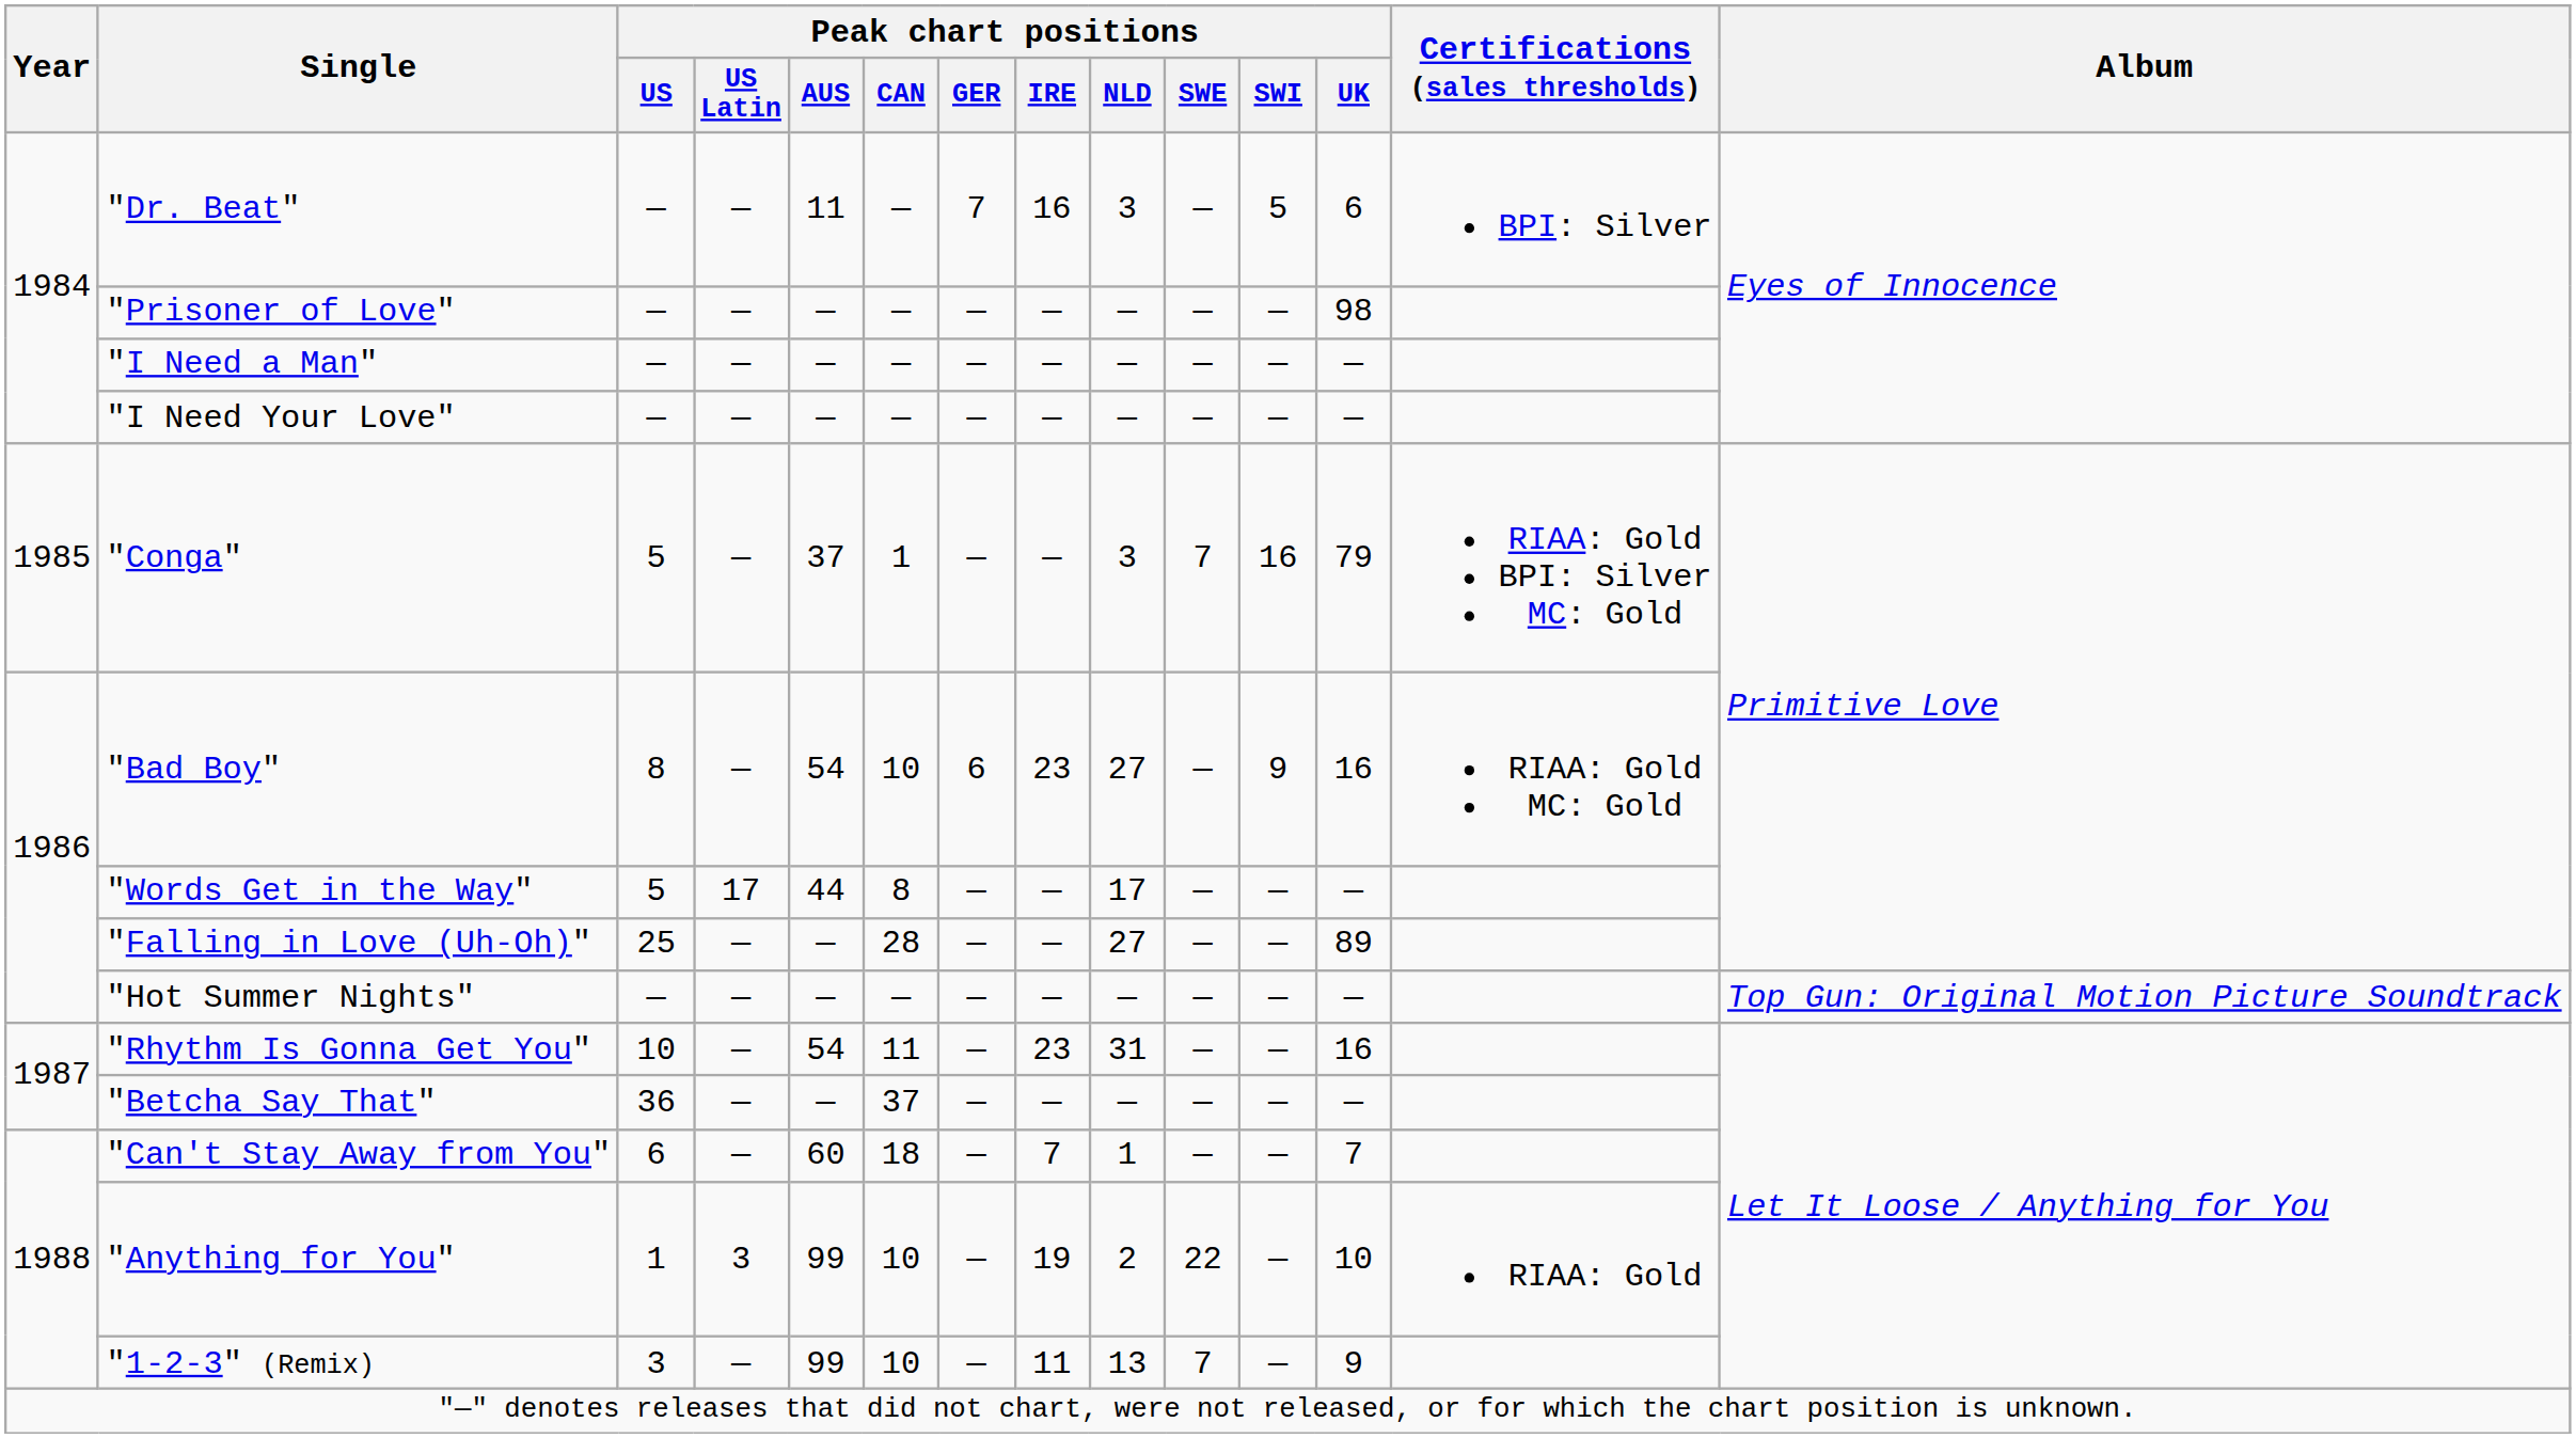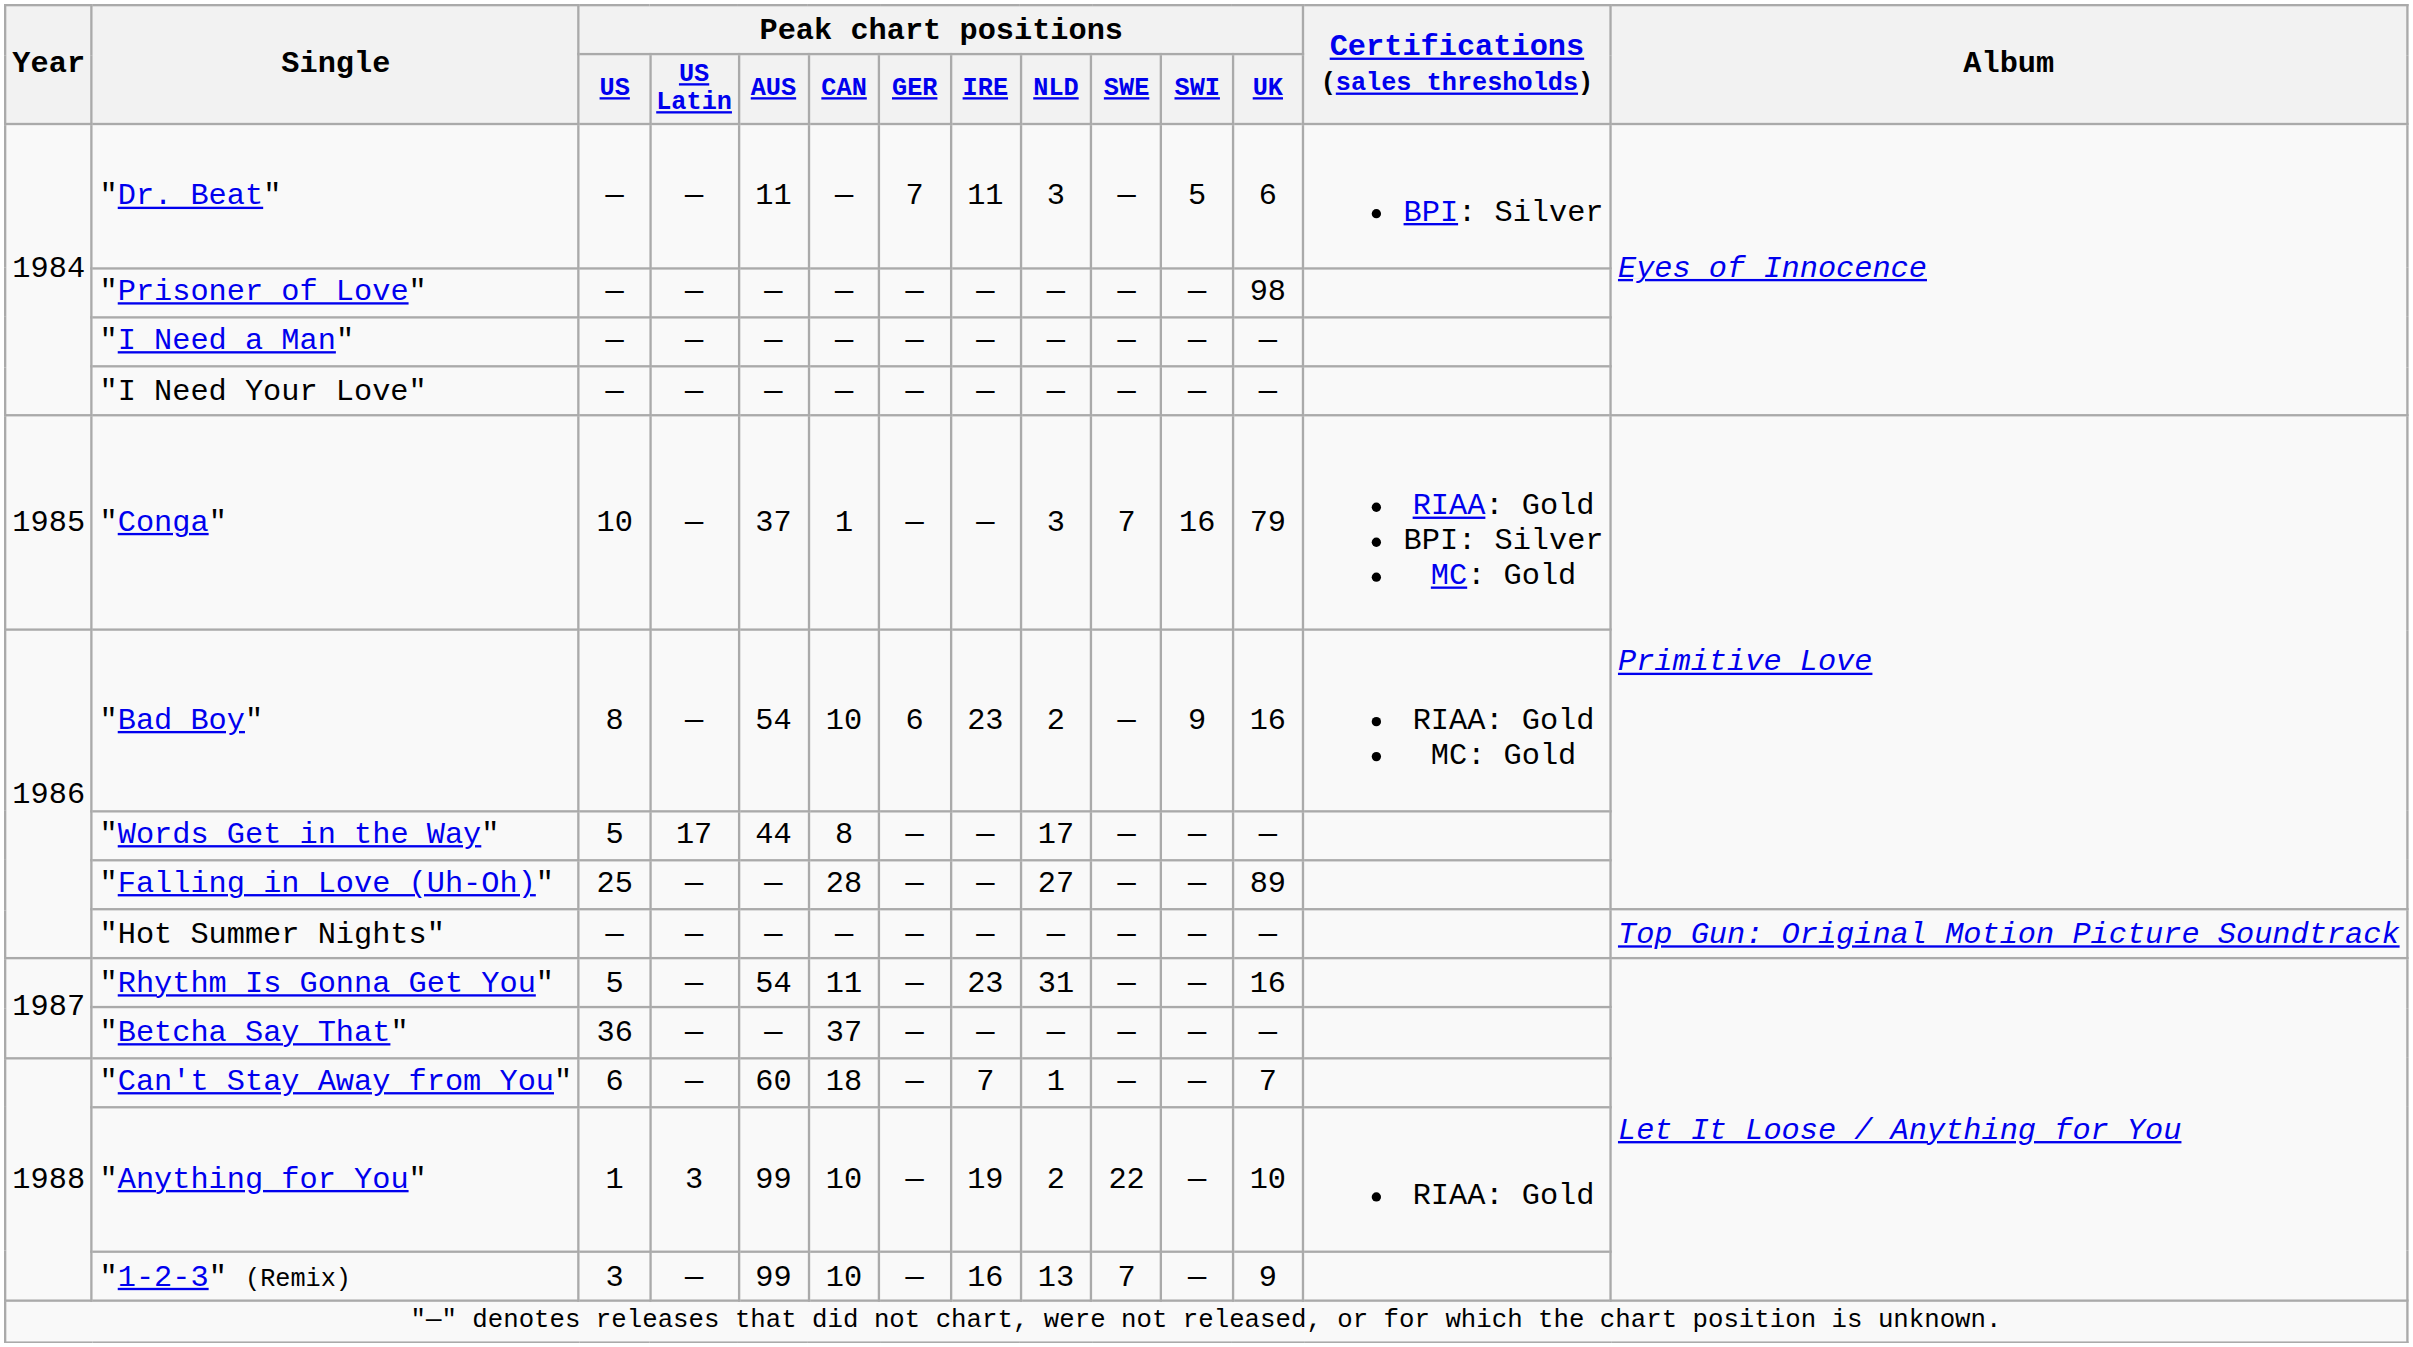 <table class="wikitable">
 <tr>
 <th scope="col" rowspan="2">Year</th>
 <th scope="col" rowspan="2">Single</th>
 <th scope="col" colspan="10">Peak chart positions</th>
 <th scope="col" rowspan="2"><a href='#'>Certifications</a><br><small>(<a href='#'>sales thresholds</a>)</small></th>
 <th scope="col" rowspan="2">Album</th>
 </tr>
 <tr style="font-size:smaller;">
 <th width="25"><a href='#'>US</a><br></th>
 <th width="25"><a href='#'>US<br>Latin</a><br></th>
 <th width="25"><a href='#'>AUS</a><br></th>
 <th width="25"><a href='#'>CAN</a><br></th>
 <th width="25"><a href='#'>GER</a><br></th>
 <th width="25"><a href='#'>IRE</a><br></th>
 <th width="25"><a href='#'>NLD</a><br></th>
 <th width="25"><a href='#'>SWE</a><br></th>
 <th width="25"><a href='#'>SWI</a><br></th>
 <th width="25"><a href='#'>UK</a><br></th>
 </tr>
 <tr style="text-align:center;">
 <td style="text-align:left;" rowspan="4">1984</td>
 <td align="left">"<a href='#'>Dr. Beat</a>"</td>
 <td>—</td>
 <td>—</td>
 <td>11</td>
 <td>—</td>
 <td>7</td>
-<td>16</td>
+<td>11</td>
 <td>3</td>
 <td>—</td>
 <td>5</td>
 <td>6</td>
 <td><br><ul><li><a href='#'>BPI</a>: Silver</li></ul></td>
 <td style="text-align:left;" rowspan="4"><em><a href='#'>Eyes of Innocence</a></em></td>
 </tr>
 <tr style="text-align:center;">
 <td align="left">"<a href='#'>Prisoner of Love</a>"</td>
 <td>—</td>
 <td>—</td>
 <td>—</td>
 <td>—</td>
 <td>—</td>
 <td>—</td>
 <td>—</td>
 <td>—</td>
 <td>—</td>
 <td>98</td>
 <td></td>
 </tr>
 <tr style="text-align:center;">
 <td align="left">"<a href='#'>I Need a Man</a>"</td>
 <td>—</td>
 <td>—</td>
 <td>—</td>
 <td>—</td>
 <td>—</td>
 <td>—</td>
 <td>—</td>
 <td>—</td>
 <td>—</td>
 <td>—</td>
 <td></td>
 </tr>
 <tr style="text-align:center;">
 <td align="left">"I Need Your Love"</td>
 <td>—</td>
 <td>—</td>
 <td>—</td>
 <td>—</td>
 <td>—</td>
 <td>—</td>
 <td>—</td>
 <td>—</td>
 <td>—</td>
 <td>—</td>
 <td></td>
 </tr>
 <tr style="text-align:center;">
 <td align="left">1985</td>
 <td align="left">"<a href='#'>Conga</a>"</td>
-<td>5</td>
+<td>10</td>
 <td>—</td>
 <td>37</td>
 <td>1</td>
 <td>—</td>
 <td>—</td>
 <td>3</td>
 <td>7</td>
 <td>16</td>
 <td>79</td>
 <td><br><ul><li><a href='#'>RIAA</a>: Gold</li><li>BPI: Silver</li><li><a href='#'>MC</a>: Gold</li></ul></td>
 <td style="text-align:left;" rowspan="4"><em><a href='#'>Primitive Love</a></em></td>
 </tr>
 <tr style="text-align:center;">
 <td style="text-align:left;" rowspan="4">1986</td>
 <td align="left">"<a href='#'>Bad Boy</a>"</td>
 <td>8</td>
 <td>—</td>
 <td>54</td>
 <td>10</td>
 <td>6</td>
 <td>23</td>
-<td>27</td>
+<td>2</td>
 <td>—</td>
 <td>9</td>
 <td>16</td>
 <td><br><ul><li>RIAA: Gold</li><li>MC: Gold</li></ul></td>
 </tr>
 <tr style="text-align:center;">
 <td align="left">"<a href='#'>Words Get in the Way</a>"</td>
 <td>5</td>
 <td>17</td>
 <td>44</td>
 <td>8</td>
 <td>—</td>
 <td>—</td>
 <td>17</td>
 <td>—</td>
 <td>—</td>
 <td>—</td>
 <td></td>
 </tr>
 <tr style="text-align:center;">
 <td align="left">"<a href='#'>Falling in Love (Uh-Oh)</a>"</td>
 <td>25</td>
 <td>—</td>
 <td>—</td>
 <td>28</td>
 <td>—</td>
 <td>—</td>
 <td>27</td>
 <td>—</td>
 <td>—</td>
 <td>89</td>
 <td></td>
 </tr>
 <tr style="text-align:center;">
 <td align="left">"Hot Summer Nights"</td>
 <td>—</td>
 <td>—</td>
 <td>—</td>
 <td>—</td>
 <td>—</td>
 <td>—</td>
 <td>—</td>
 <td>—</td>
 <td>—</td>
 <td>—</td>
 <td></td>
 <td style="text-align:left;"><em><a href='#'>Top Gun: Original Motion Picture Soundtrack</a></em></td>
 </tr>
 <tr style="text-align:center;">
 <td style="text-align:left;" rowspan="2">1987</td>
 <td align="left">"<a href='#'>Rhythm Is Gonna Get You</a>"</td>
-<td>10</td>
+<td>5</td>
 <td>—</td>
 <td>54</td>
 <td>11</td>
 <td>—</td>
 <td>23</td>
 <td>31</td>
 <td>—</td>
 <td>—</td>
 <td>16</td>
 <td></td>
 <td style="text-align:left;" rowspan="5"><em><a href='#'>Let It Loose / Anything for You</a></em></td>
 </tr>
 <tr style="text-align:center;">
 <td align="left">"<a href='#'>Betcha Say That</a>"</td>
 <td>36</td>
 <td>—</td>
 <td>—</td>
 <td>37</td>
 <td>—</td>
 <td>—</td>
 <td>—</td>
 <td>—</td>
 <td>—</td>
 <td>—</td>
 <td></td>
 </tr>
 <tr style="text-align:center;">
 <td style="text-align:left;" rowspan="3">1988</td>
 <td align="left">"<a href='#'>Can't Stay Away from You</a>"</td>
 <td>6</td>
 <td>—</td>
 <td>60</td>
 <td>18</td>
 <td>—</td>
 <td>7</td>
 <td>1</td>
 <td>—</td>
 <td>—</td>
 <td>7</td>
 <td></td>
 </tr>
 <tr style="text-align:center;">
 <td align="left">"<a href='#'>Anything for You</a>"</td>
 <td>1</td>
 <td>3</td>
 <td>99</td>
 <td>10</td>
 <td>—</td>
 <td>19</td>
 <td>2</td>
 <td>22</td>
 <td>—</td>
 <td>10</td>
 <td><br><ul><li>RIAA: Gold</li></ul></td>
 </tr>
 <tr style="text-align:center;">
 <td align="left">"<a href='#'>1-2-3</a>" <small>(Remix)</small></td>
 <td>3</td>
 <td>—</td>
 <td>99</td>
 <td>10</td>
 <td>—</td>
-<td>11</td>
+<td>16</td>
 <td>13</td>
 <td>7</td>
 <td>—</td>
 <td>9</td>
 <td></td>
 </tr>
 <tr>
 <td colspan="21" style="text-align:center; font-size:85%">"—" denotes releases that did not chart, were not released, or for which the chart position is unknown.</td>
 </tr>
 </table>
